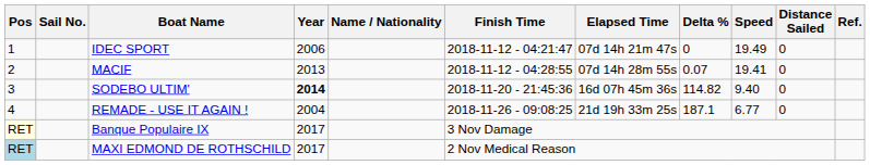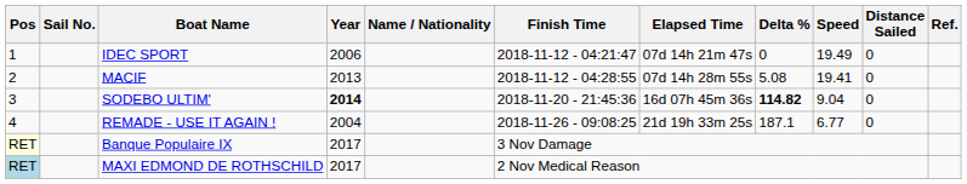 <table class="wikitable">
 <tr>
 <th>Pos</th>
 <th>Sail No.</th>
 <th>Boat Name</th>
 <th>Year</th>
 <th>Name / Nationality</th>
 <th>Finish Time</th>
 <th>Elapsed Time</th>
 <th>Delta %</th>
 <th>Speed</th>
 <th>Distance <br>Sailed</th>
 <th>Ref.</th>
 </tr>
 <tr>
 <td>1</td>
 <td></td>
 <td><a href='#'>IDEC SPORT</a></td>
 <td>2006</td>
 <td></td>
 <td>2018-11-12 - 04:21:47</td>
 <td>07d 14h 21m 47s</td>
 <td>0</td>
 <td>19.49</td>
 <td>0</td>
 <td></td>
 </tr>
 <tr>
 <td>2</td>
 <td></td>
 <td><a href='#'>MACIF</a></td>
 <td>2013</td>
 <td></td>
 <td>2018-11-12 - 04:28:55</td>
 <td>07d 14h 28m 55s</td>
-<td>0.07</td>
+<td>5.08</td>
 <td>19.41</td>
 <td>0</td>
 <td></td>
 </tr>
 <tr>
 <td>3</td>
 <td></td>
 <td><a href='#'>SODEBO ULTIM'</a></td>
 <td><strong>2014</strong></td>
 <td></td>
 <td>2018-11-20 - 21:45:36</td>
 <td>16d 07h 45m 36s</td>
-<td>114.82</td>
-<td>9.40</td>
+<td><strong>114.82</strong></td>
+<td>9.04</td>
 <td>0</td>
 <td></td>
 </tr>
 <tr>
 <td>4</td>
 <td></td>
 <td><a href='#'>REMADE - USE IT AGAIN !</a></td>
 <td>2004</td>
 <td></td>
 <td>2018-11-26 - 09:08:25</td>
 <td>21d 19h 33m 25s</td>
 <td>187.1</td>
 <td>6.77</td>
 <td>0</td>
 <td></td>
 </tr>
 <tr>
 <td style="background: lightyellow;">RET</td>
 <td></td>
 <td><a href='#'>Banque Populaire IX</a></td>
 <td>2017</td>
 <td></td>
 <td colspan=5>3 Nov Damage</td>
 <td></td>
 </tr>
 <tr>
 <td style="background: lightblue;">RET</td>
 <td></td>
 <td><a href='#'>MAXI EDMOND DE ROTHSCHILD</a></td>
 <td>2017</td>
 <td></td>
 <td colspan=5>2 Nov Medical Reason</td>
 <td></td>
 </tr>
 </table>
